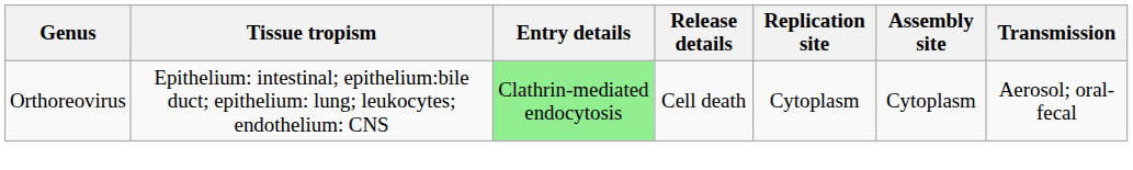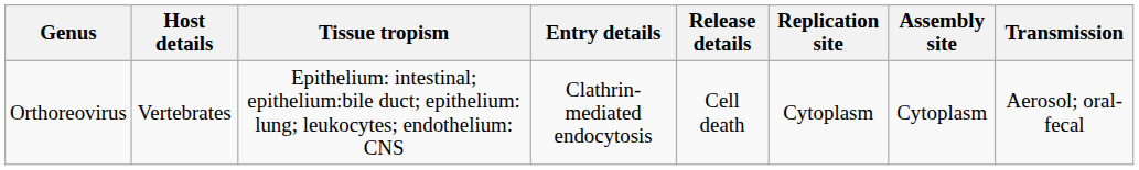 <table class="wikitable sortable" style="text-align:center">
 <tr>
 <th>Genus</th>
+<th>Host details</th>
 <th>Tissue tropism</th>
 <th>Entry details</th>
 <th>Release details</th>
 <th>Replication site</th>
 <th>Assembly site</th>
 <th>Transmission</th>
 </tr>
 <tr>
 <td>Orthoreovirus</td>
+<td>Vertebrates</td>
 <td>Epithelium: intestinal; epithelium:bile duct; epithelium: lung; leukocytes; endothelium: CNS</td>
-<td style="background: lightgreen;">Clathrin-mediated endocytosis</td>
+<td>Clathrin-mediated endocytosis</td>
 <td>Cell death</td>
 <td>Cytoplasm</td>
 <td>Cytoplasm</td>
 <td>Aerosol; oral-fecal</td>
 </tr>
 </table>
